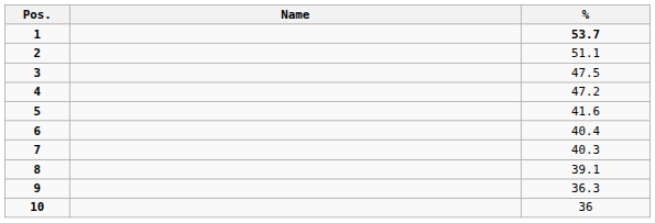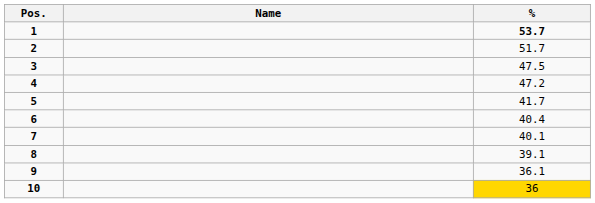 <table class="wikitable" style="width:80%;">
 <tr>
 <th style="width:10%;">Pos.</th>
 <th style="width:70%;">Name</th>
 <th style="width:20%;">%</th>
 </tr>
 <tr>
 <td align=center><strong>1</strong></td>
 <td><strong></strong></td>
 <td align=center><strong>53.7</strong></td>
 </tr>
 <tr>
 <td align=center><strong>2</strong></td>
 <td></td>
-<td align=center>51.1</td>
+<td align=center>51.7</td>
 </tr>
 <tr>
 <td align=center><strong>3</strong></td>
 <td></td>
 <td align=center>47.5</td>
 </tr>
 <tr>
 <td align=center><strong>4</strong></td>
 <td></td>
 <td align=center>47.2</td>
 </tr>
 <tr>
 <td align=center><strong>5</strong></td>
 <td></td>
-<td align=center>41.6</td>
+<td align=center>41.7</td>
 </tr>
 <tr>
 <td align=center><strong>6</strong></td>
 <td></td>
 <td align=center>40.4</td>
 </tr>
 <tr>
 <td align=center><strong>7</strong></td>
 <td></td>
-<td align=center>40.3</td>
+<td align=center>40.1</td>
 </tr>
 <tr>
 <td align=center><strong>8</strong></td>
 <td></td>
 <td align=center>39.1</td>
 </tr>
 <tr>
 <td align=center><strong>9</strong></td>
 <td></td>
-<td align=center>36.3</td>
+<td align=center>36.1</td>
 </tr>
 <tr>
 <td align=center><strong>10</strong></td>
 <td></td>
-<td align=center>36</td>
+<td align=center style="background: gold;">36</td>
 </tr>
 </table>
